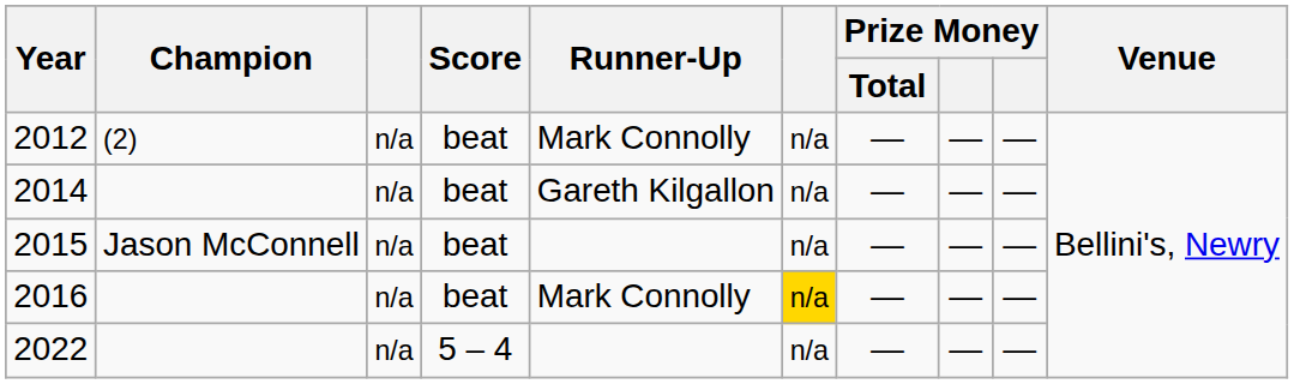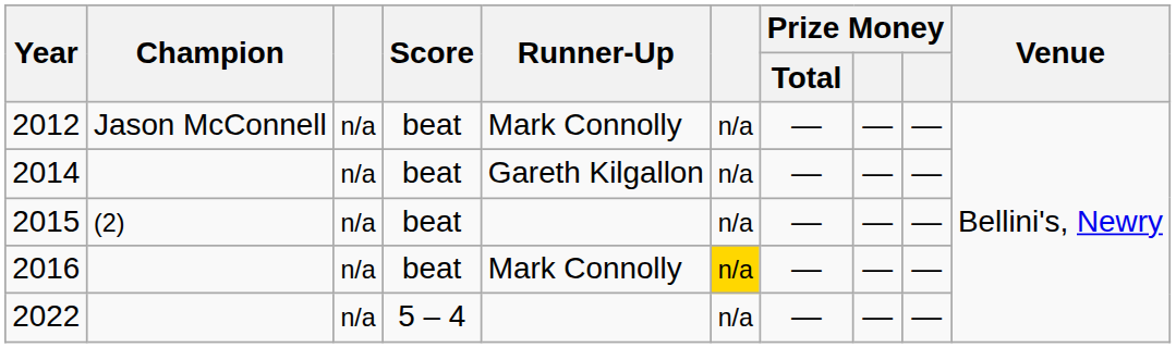 <table class="wikitable sortable">
 <tr>
 <th rowspan=2>Year</th>
 <th rowspan=2>Champion</th>
 <th rowspan=2></th>
 <th rowspan=2>Score</th>
 <th rowspan=2>Runner-Up</th>
 <th rowspan=2></th>
 <th colspan=3>Prize Money</th>
 <th rowspan=2>Venue</th>
 </tr>
 <tr>
 <th>Total</th>
 <th></th>
 <th></th>
 </tr>
 <tr>
 <td>2012</td>
-<td> <small>(2)</small></td>
+<td> Jason McConnell</td>
 <td align=center><small><span>n/a</span></small></td>
 <td align=center>beat</td>
 <td> Mark Connolly</td>
 <td align=center><small><span>n/a</span></small></td>
 <td align=center>—</td>
 <td align=center>—</td>
 <td align=center>—</td>
 <td rowspan=5>Bellini's, <a href='#'>Newry</a></td>
 </tr>
 <tr>
 <td>2014</td>
 <td></td>
 <td align=center><small><span>n/a</span></small></td>
 <td align=center>beat</td>
 <td> Gareth Kilgallon</td>
 <td align=center><small><span>n/a</span></small></td>
 <td align=center>—</td>
 <td align=center>—</td>
 <td align=center>—</td>
 </tr>
 <tr>
 <td>2015</td>
-<td> Jason McConnell</td>
+<td> <small>(2)</small></td>
 <td align=center><small><span>n/a</span></small></td>
 <td align=center>beat</td>
 <td></td>
 <td align=center><small><span>n/a</span></small></td>
 <td align=center>—</td>
 <td align=center>—</td>
 <td align=center>—</td>
 </tr>
 <tr>
 <td>2016</td>
 <td></td>
 <td align=center><small><span>n/a</span></small></td>
 <td align=center>beat</td>
 <td> Mark Connolly</td>
 <td align=center style="background: gold;"><small><span>n/a</span></small></td>
 <td align=center>—</td>
 <td align=center>—</td>
 <td align=center>—</td>
 </tr>
 <tr>
 <td>2022</td>
 <td></td>
 <td align=center><small><span>n/a</span></small></td>
 <td align=center>5 – 4</td>
 <td></td>
 <td align=center><small><span>n/a</span></small></td>
 <td align=center>—</td>
 <td align=center>—</td>
 <td align=center>—</td>
 </tr>
 </table>
